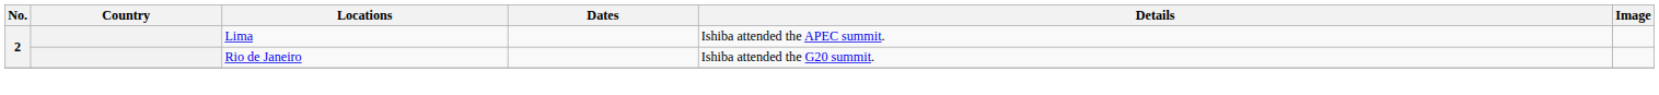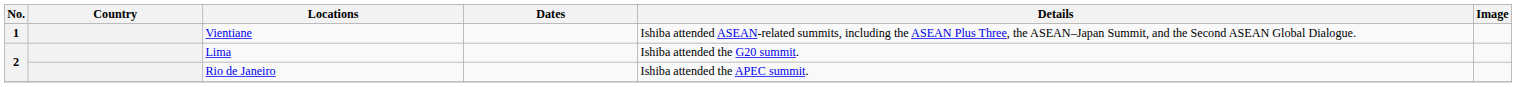 <table class="wikitable sortable" border="1" style="margin: 1em auto 1em auto">
 <tr>
 <th>No.</th>
 <th scope="col" style="width: 12%;">Country</th>
 <th scope="col" style="width: 18%;">Locations</th>
 <th scope="col" style="width: 12%;">Dates</th>
 <th scope="col" class="unsortable" style="width: 58%;">Details</th>
 <th scope="col" class="unsortable">Image</th>
 </tr>
 <tr>
+<th>1</th>
+<th></th>
+<td><a href='#'>Vientiane</a></td>
+<td></td>
+<td>Ishiba attended <a href='#'>ASEAN</a>-related summits, including the <a href='#'>ASEAN Plus Three</a>, the ASEAN–Japan Summit, and the Second ASEAN Global Dialogue.</td>
+<td></td>
+</tr>
+<tr>
 <th rowspan="2">2</th>
 <th></th>
 <td><a href='#'>Lima</a></td>
 <td></td>
-<td>Ishiba attended the <a href='#'>APEC summit</a>.</td>
+<td>Ishiba attended the <a href='#'>G20 summit</a>.</td>
 <td></td>
 </tr>
 <tr>
 <th></th>
 <td><a href='#'>Rio de Janeiro</a></td>
 <td></td>
-<td>Ishiba attended the <a href='#'>G20 summit</a>.</td>
+<td>Ishiba attended the <a href='#'>APEC summit</a>.</td>
 <td></td>
 </tr>
 <tr>
 </tr>
 </table>
